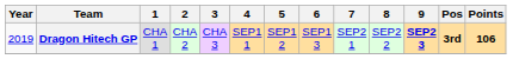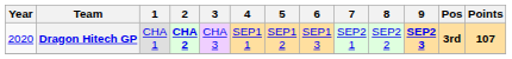 <table class="wikitable" style="text-align:center; font-size:85%">
 <tr>
 <th>Year</th>
 <th>Team</th>
 <th>1</th>
 <th>2</th>
 <th>3</th>
 <th>4</th>
 <th>5</th>
 <th>6</th>
 <th>7</th>
 <th>8</th>
 <th>9</th>
 <th>Pos</th>
 <th>Points</th>
 </tr>
 <tr>
-<td><a href='#'>2019</a></td>
+<td><a href='#'>2020</a></td>
 <th nowrap><a href='#'>Dragon Hitech GP</a></th>
 <td style="background:#DFDFDF;"><a href='#'>CHA<br>1</a><br></td>
-<td style="background:#DFFFDF;"><a href='#'>CHA<br>2</a><br></td>
+<td style="background:#DFFFDF;"><strong><a href='#'>CHA<br>2</a><br></strong></td>
 <td style="background:#EFCFFF;"><a href='#'>CHA<br>3</a><br></td>
 <td style="background:#FFDF9F;"><a href='#'>SEP1<br>1</a><br></td>
 <td style="background:#FFDF9F;"><a href='#'>SEP1<br>2</a><br></td>
 <td style="background:#FFDF9F;"><a href='#'>SEP1<br>3</a><br></td>
 <td style="background:#DFFFDF;"><a href='#'>SEP2<br>1</a><br></td>
 <td style="background:#DFFFDF;"><a href='#'>SEP2<br>2</a><br></td>
 <td style="background:#FFDF9F;"><strong><a href='#'>SEP2<br>3</a><br></strong></td>
 <th style="background:#FFDF9F;">3rd</th>
-<th style="background:#FFDF9F;">106</th>
+<th style="background:#FFDF9F;">107</th>
 </tr>
 <tr>
 </tr>
 </table>
